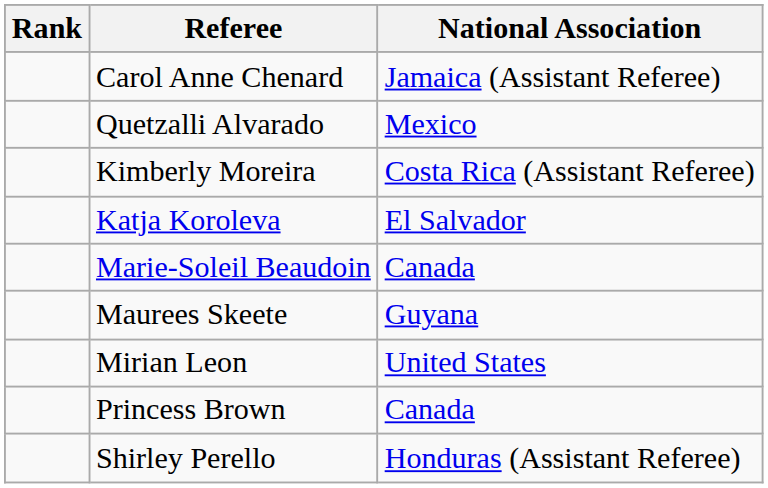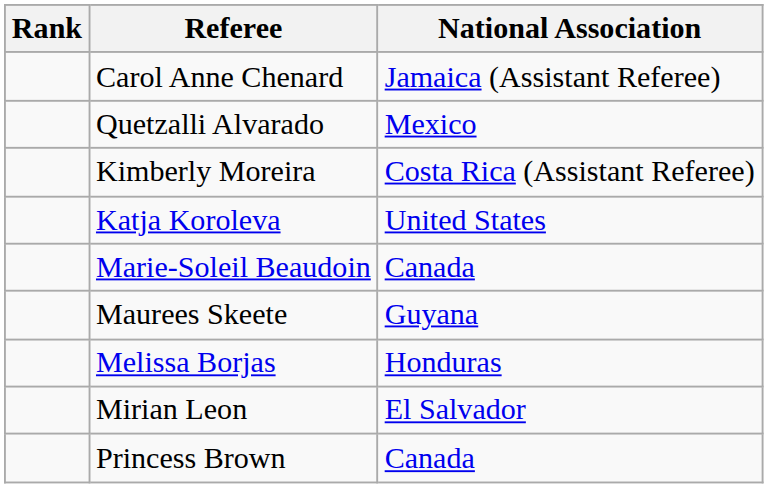 <table class="wikitable">
 <tr>
 <th>Rank</th>
 <th>Referee</th>
 <th>National Association</th>
 </tr>
 <tr>
 <td></td>
 <td>Carol Anne Chenard</td>
 <td><a href='#'>Jamaica</a> (Assistant Referee)</td>
 </tr>
 <tr>
 <td></td>
 <td>Quetzalli Alvarado</td>
 <td><a href='#'>Mexico</a></td>
 </tr>
 <tr>
 <td></td>
 <td>Kimberly Moreira</td>
 <td><a href='#'>Costa Rica</a> (Assistant Referee)</td>
 </tr>
 <tr>
 <td></td>
 <td><a href='#'>Katja Koroleva</a></td>
-<td><a href='#'>El Salvador</a></td>
+<td><a href='#'>United States</a></td>
 </tr>
 <tr>
 <td></td>
 <td><a href='#'>Marie-Soleil Beaudoin</a></td>
 <td><a href='#'>Canada</a></td>
 </tr>
 <tr>
 <td></td>
 <td>Maurees Skeete</td>
 <td><a href='#'>Guyana</a></td>
 </tr>
 <tr>
 <td></td>
+<td><a href='#'>Melissa Borjas</a></td>
+<td><a href='#'>Honduras</a></td>
+</tr>
+<tr>
+<td></td>
 <td>Mirian Leon</td>
-<td><a href='#'>United States</a></td>
+<td><a href='#'>El Salvador</a></td>
 </tr>
 <tr>
 <td></td>
 <td>Princess Brown</td>
 <td><a href='#'>Canada</a></td>
 </tr>
-<tr>
-<td></td>
-<td>Shirley Perello</td>
-<td><a href='#'>Honduras</a> (Assistant Referee)</td>
-</tr>
 </table>
